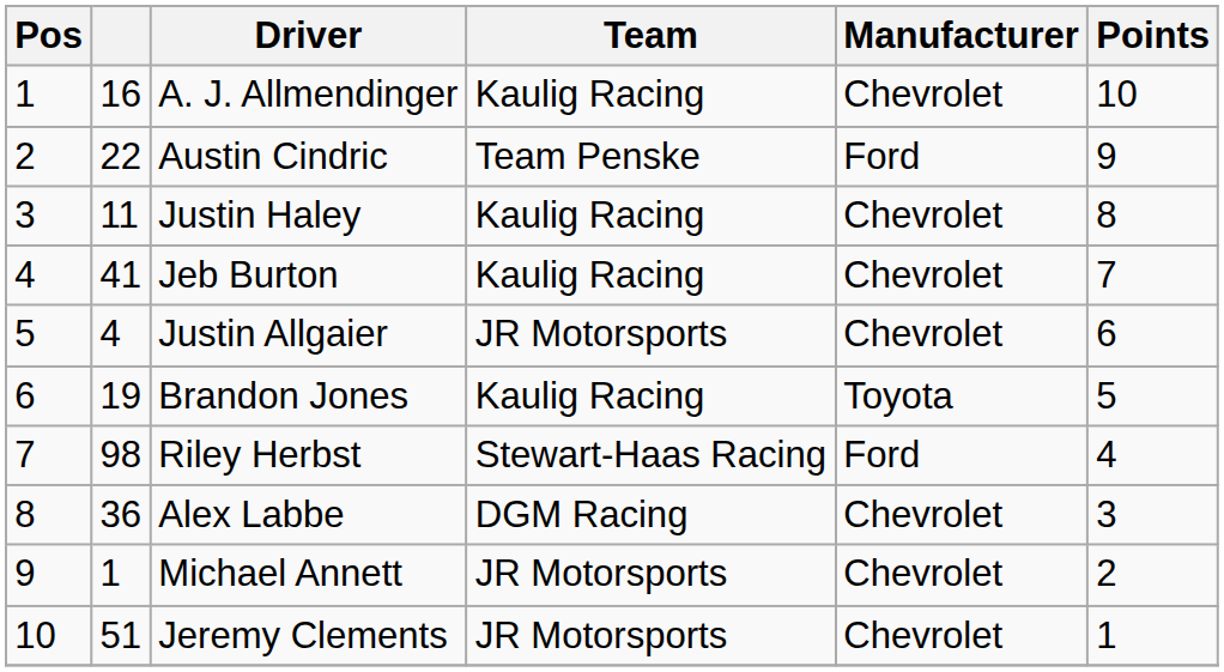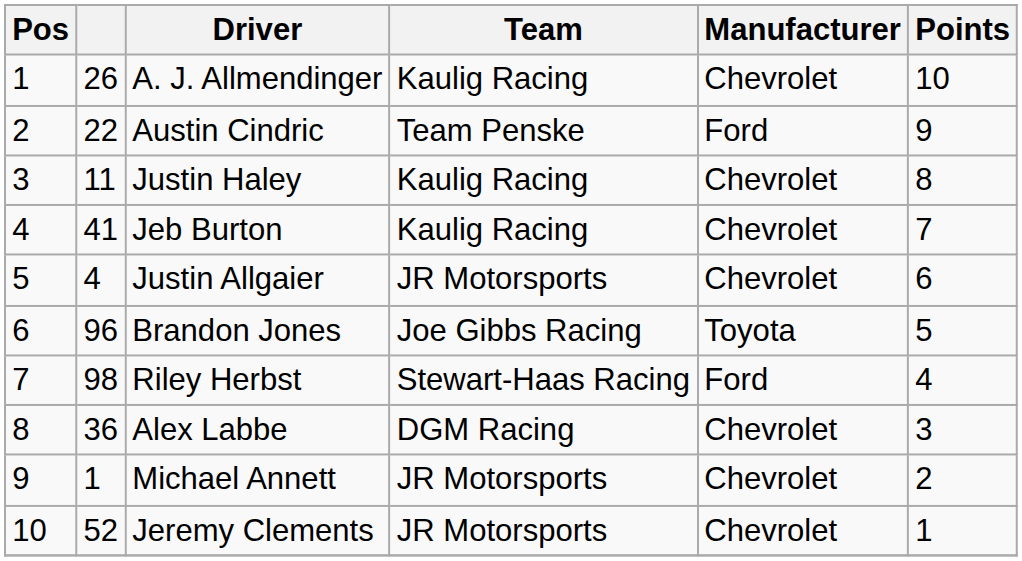 <table class="wikitable" style="font-size:98%">
 <tr>
 <th>Pos</th>
 <th></th>
 <th>Driver</th>
 <th>Team</th>
 <th>Manufacturer</th>
 <th>Points</th>
 </tr>
 <tr>
 <td>1</td>
-<td>16</td>
+<td>26</td>
 <td>A. J. Allmendinger</td>
 <td>Kaulig Racing</td>
 <td>Chevrolet</td>
 <td>10</td>
 </tr>
 <tr>
 <td>2</td>
 <td>22</td>
 <td>Austin Cindric</td>
 <td>Team Penske</td>
 <td>Ford</td>
 <td>9</td>
 </tr>
 <tr>
 <td>3</td>
 <td>11</td>
 <td>Justin Haley</td>
 <td>Kaulig Racing</td>
 <td>Chevrolet</td>
 <td>8</td>
 </tr>
 <tr>
 <td>4</td>
 <td>41</td>
 <td>Jeb Burton</td>
 <td>Kaulig Racing</td>
 <td>Chevrolet</td>
 <td>7</td>
 </tr>
 <tr>
 <td>5</td>
 <td>4</td>
 <td>Justin Allgaier</td>
 <td>JR Motorsports</td>
 <td>Chevrolet</td>
 <td>6</td>
 </tr>
 <tr>
 <td>6</td>
-<td>19</td>
+<td>96</td>
 <td>Brandon Jones</td>
-<td>Kaulig Racing</td>
+<td>Joe Gibbs Racing</td>
 <td>Toyota</td>
 <td>5</td>
 </tr>
 <tr>
 <td>7</td>
 <td>98</td>
 <td>Riley Herbst</td>
 <td>Stewart-Haas Racing</td>
 <td>Ford</td>
 <td>4</td>
 </tr>
 <tr>
 <td>8</td>
 <td>36</td>
 <td>Alex Labbe</td>
 <td>DGM Racing</td>
 <td>Chevrolet</td>
 <td>3</td>
 </tr>
 <tr>
 <td>9</td>
 <td>1</td>
 <td>Michael Annett</td>
 <td>JR Motorsports</td>
 <td>Chevrolet</td>
 <td>2</td>
 </tr>
 <tr>
 <td>10</td>
-<td>51</td>
+<td>52</td>
 <td>Jeremy Clements</td>
 <td>JR Motorsports</td>
 <td>Chevrolet</td>
 <td>1</td>
 </tr>
 <tr>
 </tr>
 </table>
